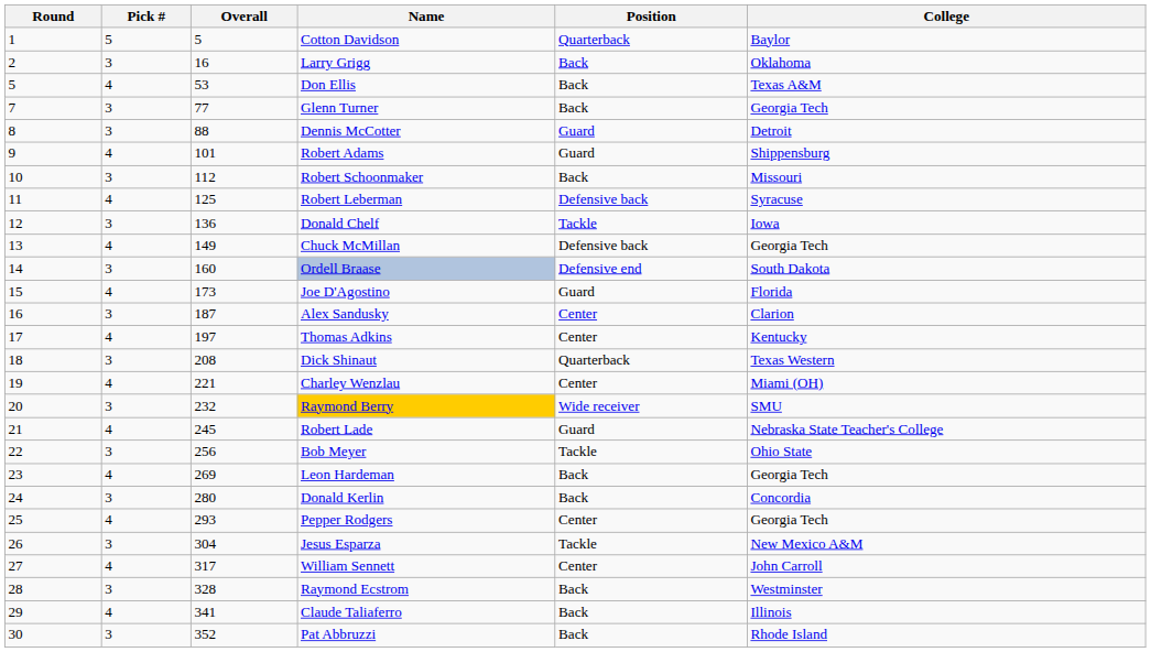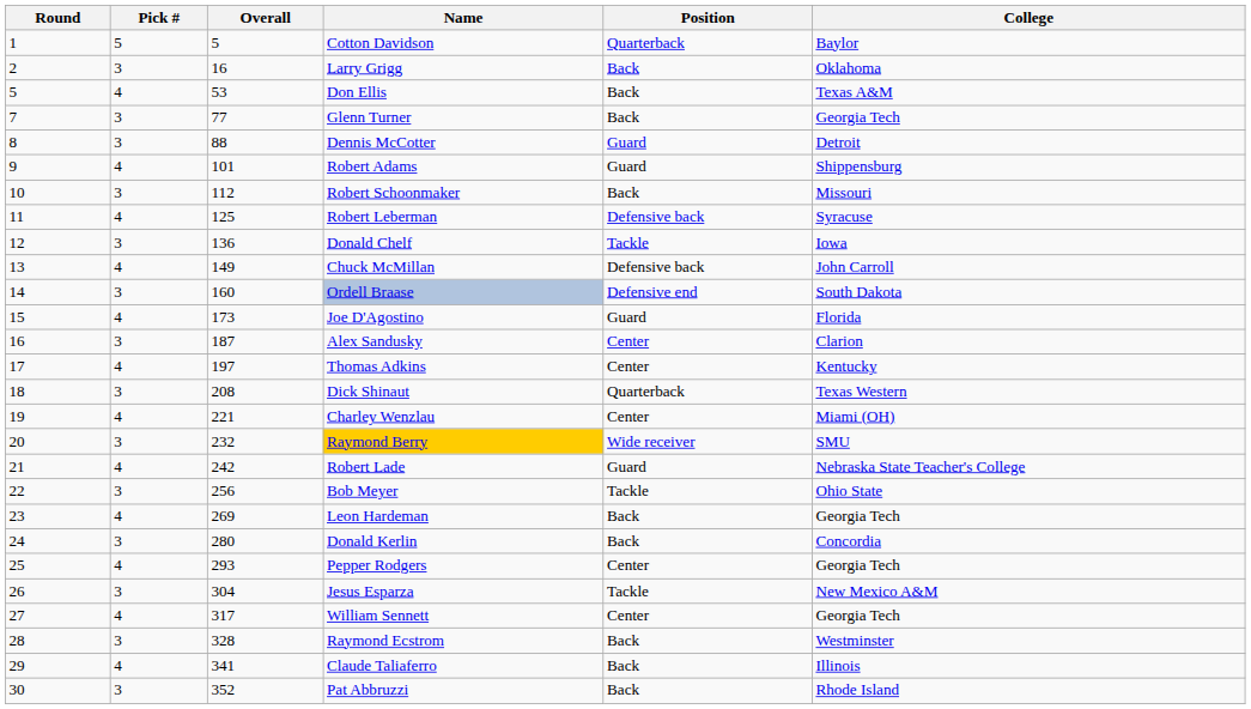 <table class="wikitable sortable sortable" style="width: 100%">
 <tr>
 <th>Round</th>
 <th>Pick #</th>
 <th>Overall</th>
 <th>Name</th>
 <th>Position</th>
 <th>College</th>
 </tr>
 <tr>
 <td>1</td>
 <td>5</td>
 <td>5</td>
 <td><a href='#'>Cotton Davidson</a></td>
 <td><a href='#'>Quarterback</a></td>
 <td><a href='#'>Baylor</a></td>
 </tr>
 <tr>
 <td>2</td>
 <td>3</td>
 <td>16</td>
 <td><a href='#'>Larry Grigg</a></td>
 <td><a href='#'>Back</a></td>
 <td><a href='#'>Oklahoma</a></td>
 </tr>
 <tr>
 <td>5</td>
 <td>4</td>
 <td>53</td>
 <td><a href='#'>Don Ellis</a></td>
 <td>Back</td>
 <td><a href='#'>Texas A&M</a></td>
 </tr>
 <tr>
 <td>7</td>
 <td>3</td>
 <td>77</td>
 <td><a href='#'>Glenn Turner</a></td>
 <td>Back</td>
 <td><a href='#'>Georgia Tech</a></td>
 </tr>
 <tr>
 <td>8</td>
 <td>3</td>
 <td>88</td>
 <td><a href='#'>Dennis McCotter</a></td>
 <td><a href='#'>Guard</a></td>
 <td><a href='#'>Detroit</a></td>
 </tr>
 <tr>
 <td>9</td>
 <td>4</td>
 <td>101</td>
 <td><a href='#'>Robert Adams</a></td>
 <td>Guard</td>
 <td><a href='#'>Shippensburg</a></td>
 </tr>
 <tr>
 <td>10</td>
 <td>3</td>
 <td>112</td>
 <td><a href='#'>Robert Schoonmaker</a></td>
 <td>Back</td>
 <td><a href='#'>Missouri</a></td>
 </tr>
 <tr>
 <td>11</td>
 <td>4</td>
 <td>125</td>
 <td><a href='#'>Robert Leberman</a></td>
 <td><a href='#'>Defensive back</a></td>
 <td><a href='#'>Syracuse</a></td>
 </tr>
 <tr>
 <td>12</td>
 <td>3</td>
 <td>136</td>
 <td><a href='#'>Donald Chelf</a></td>
 <td><a href='#'>Tackle</a></td>
 <td><a href='#'>Iowa</a></td>
 </tr>
 <tr>
 <td>13</td>
 <td>4</td>
 <td>149</td>
 <td><a href='#'>Chuck McMillan</a></td>
 <td>Defensive back</td>
-<td>Georgia Tech</td>
+<td><a href='#'>John Carroll</a></td>
 </tr>
 <tr>
 <td>14</td>
 <td>3</td>
 <td>160</td>
 <td bgcolor=lightsteelblue><a href='#'>Ordell Braase</a></td>
 <td><a href='#'>Defensive end</a></td>
 <td><a href='#'>South Dakota</a></td>
 </tr>
 <tr>
 <td>15</td>
 <td>4</td>
 <td>173</td>
 <td><a href='#'>Joe D'Agostino</a></td>
 <td>Guard</td>
 <td><a href='#'>Florida</a></td>
 </tr>
 <tr>
 <td>16</td>
 <td>3</td>
 <td>187</td>
 <td><a href='#'>Alex Sandusky</a></td>
 <td><a href='#'>Center</a></td>
 <td><a href='#'>Clarion</a></td>
 </tr>
 <tr>
 <td>17</td>
 <td>4</td>
 <td>197</td>
 <td><a href='#'>Thomas Adkins</a></td>
 <td>Center</td>
 <td><a href='#'>Kentucky</a></td>
 </tr>
 <tr>
 <td>18</td>
 <td>3</td>
 <td>208</td>
 <td><a href='#'>Dick Shinaut</a></td>
 <td>Quarterback</td>
 <td><a href='#'>Texas Western</a></td>
 </tr>
 <tr>
 <td>19</td>
 <td>4</td>
 <td>221</td>
 <td><a href='#'>Charley Wenzlau</a></td>
 <td>Center</td>
 <td><a href='#'>Miami (OH)</a></td>
 </tr>
 <tr>
 <td>20</td>
 <td>3</td>
 <td>232</td>
 <td bgcolor=#FFCC00><a href='#'>Raymond Berry</a></td>
 <td><a href='#'>Wide receiver</a></td>
 <td><a href='#'>SMU</a></td>
 </tr>
 <tr>
 <td>21</td>
 <td>4</td>
-<td>245</td>
+<td>242</td>
 <td><a href='#'>Robert Lade</a></td>
 <td>Guard</td>
 <td><a href='#'>Nebraska State Teacher's College</a></td>
 </tr>
 <tr>
 <td>22</td>
 <td>3</td>
 <td>256</td>
 <td><a href='#'>Bob Meyer</a></td>
 <td>Tackle</td>
 <td><a href='#'>Ohio State</a></td>
 </tr>
 <tr>
 <td>23</td>
 <td>4</td>
 <td>269</td>
 <td><a href='#'>Leon Hardeman</a></td>
 <td>Back</td>
 <td>Georgia Tech</td>
 </tr>
 <tr>
 <td>24</td>
 <td>3</td>
 <td>280</td>
 <td><a href='#'>Donald Kerlin</a></td>
 <td>Back</td>
 <td><a href='#'>Concordia</a></td>
 </tr>
 <tr>
 <td>25</td>
 <td>4</td>
 <td>293</td>
 <td><a href='#'>Pepper Rodgers</a></td>
 <td>Center</td>
 <td>Georgia Tech</td>
 </tr>
 <tr>
 <td>26</td>
 <td>3</td>
 <td>304</td>
 <td><a href='#'>Jesus Esparza</a></td>
 <td>Tackle</td>
 <td><a href='#'>New Mexico A&M</a></td>
 </tr>
 <tr>
 <td>27</td>
 <td>4</td>
 <td>317</td>
 <td><a href='#'>William Sennett</a></td>
 <td>Center</td>
-<td><a href='#'>John Carroll</a></td>
+<td>Georgia Tech</td>
 </tr>
 <tr>
 <td>28</td>
 <td>3</td>
 <td>328</td>
 <td><a href='#'>Raymond Ecstrom</a></td>
 <td>Back</td>
 <td><a href='#'>Westminster</a></td>
 </tr>
 <tr>
 <td>29</td>
 <td>4</td>
 <td>341</td>
 <td><a href='#'>Claude Taliaferro</a></td>
 <td>Back</td>
 <td><a href='#'>Illinois</a></td>
 </tr>
 <tr>
 <td>30</td>
 <td>3</td>
 <td>352</td>
 <td><a href='#'>Pat Abbruzzi</a></td>
 <td>Back</td>
 <td><a href='#'>Rhode Island</a></td>
 </tr>
 </table>
